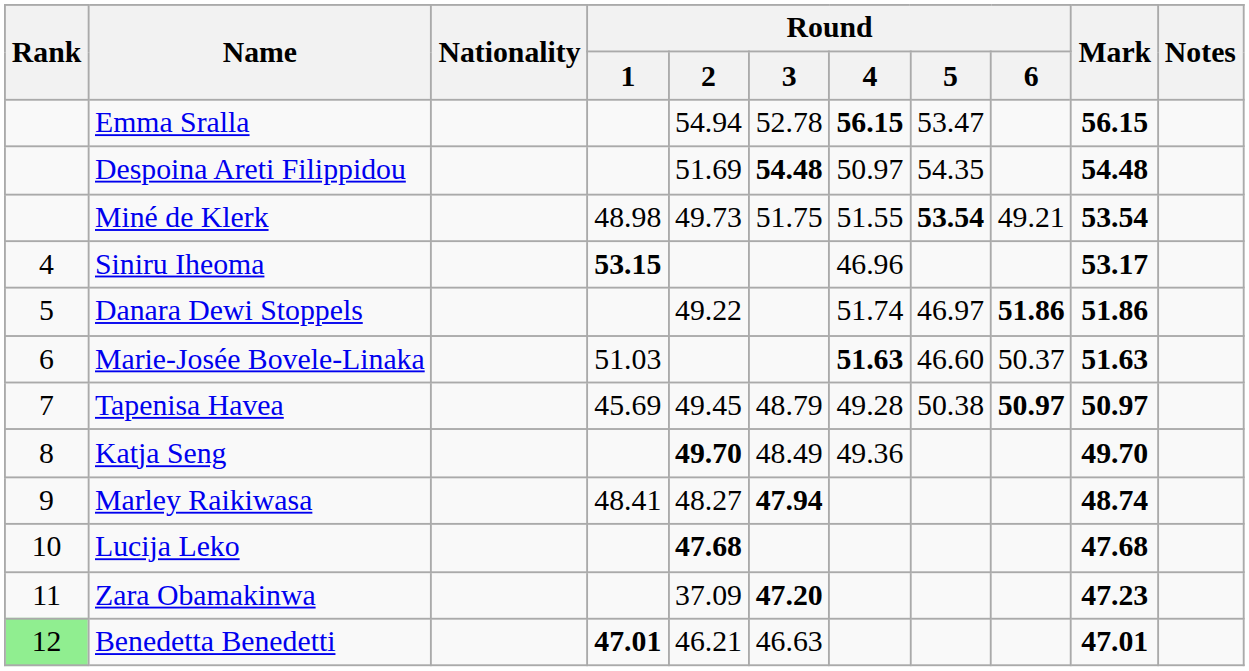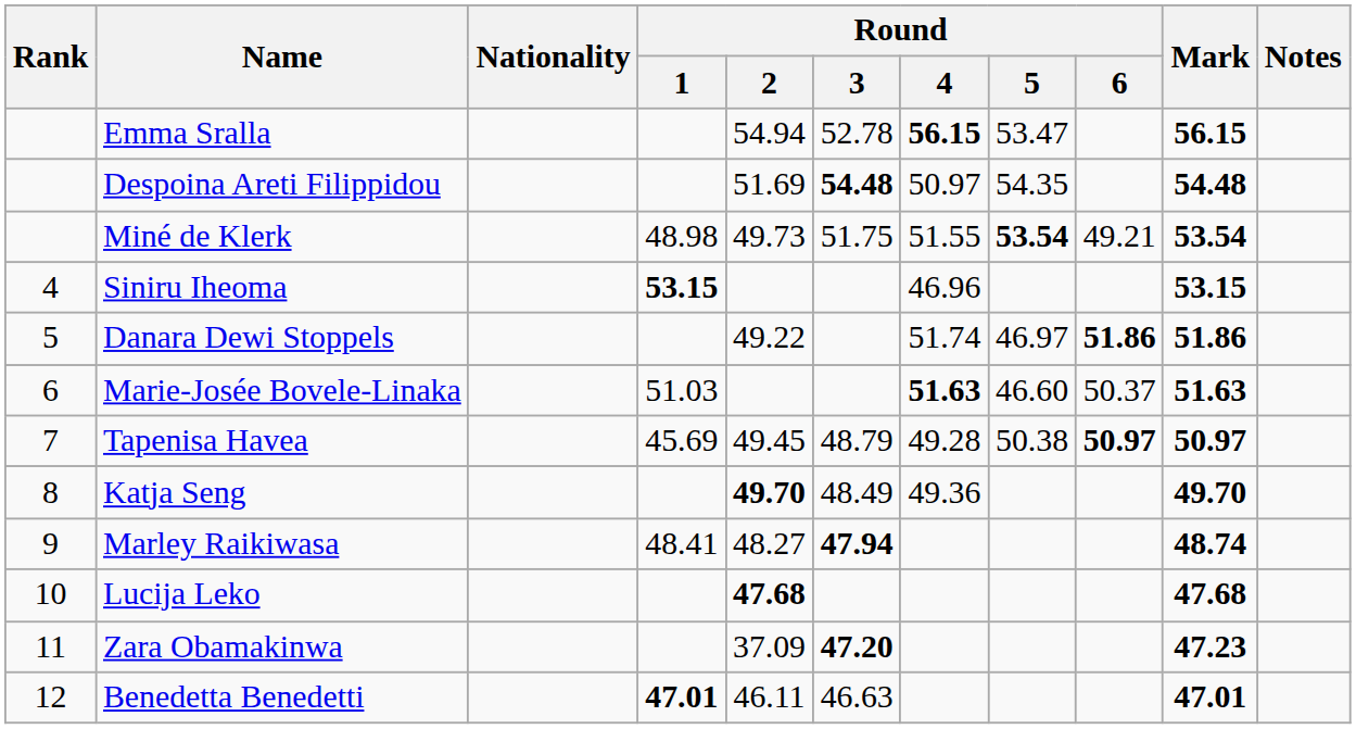 <table class="wikitable sortable" style="text-align:center">
 <tr>
 <th rowspan=2>Rank</th>
 <th rowspan=2>Name</th>
 <th rowspan=2>Nationality</th>
 <th colspan=6>Round</th>
 <th rowspan=2>Mark</th>
 <th rowspan=2>Notes</th>
 </tr>
 <tr>
 <th>1</th>
 <th>2</th>
 <th>3</th>
 <th>4</th>
 <th>5</th>
 <th>6</th>
 </tr>
 <tr>
 <td></td>
 <td align="left"><a href='#'>Emma Sralla</a></td>
 <td align="left"></td>
 <td></td>
 <td>54.94</td>
 <td>52.78</td>
 <td><strong>56.15</strong></td>
 <td>53.47</td>
 <td></td>
 <td><strong>56.15</strong></td>
 <td></td>
 </tr>
 <tr>
 <td></td>
 <td align="left"><a href='#'>Despoina Areti Filippidou</a></td>
 <td align="left"></td>
 <td></td>
 <td>51.69</td>
 <td><strong>54.48</strong></td>
 <td>50.97</td>
 <td>54.35</td>
 <td></td>
 <td><strong>54.48</strong></td>
 <td></td>
 </tr>
 <tr>
 <td></td>
 <td align="left"><a href='#'>Miné de Klerk</a></td>
 <td align="left"></td>
 <td>48.98</td>
 <td>49.73</td>
 <td>51.75</td>
 <td>51.55</td>
 <td><strong>53.54</strong></td>
 <td>49.21</td>
 <td><strong>53.54</strong></td>
 <td></td>
 </tr>
 <tr>
 <td>4</td>
 <td align="left"><a href='#'>Siniru Iheoma</a></td>
 <td align="left"></td>
 <td><strong>53.15</strong></td>
 <td></td>
 <td></td>
 <td>46.96</td>
 <td></td>
 <td></td>
-<td><strong>53.17 </strong></td>
+<td><strong>53.15 </strong></td>
 <td></td>
 </tr>
 <tr>
 <td>5</td>
 <td align="left"><a href='#'>Danara Dewi Stoppels</a></td>
 <td align="left"></td>
 <td></td>
 <td>49.22</td>
 <td></td>
 <td>51.74</td>
 <td>46.97</td>
 <td><strong>51.86</strong></td>
 <td><strong>51.86</strong></td>
 <td></td>
 </tr>
 <tr>
 <td>6</td>
 <td align="left"><a href='#'>Marie-Josée Bovele-Linaka</a></td>
 <td align="left"></td>
 <td>51.03</td>
 <td></td>
 <td></td>
 <td><strong>51.63</strong></td>
 <td>46.60</td>
 <td>50.37</td>
 <td><strong>51.63</strong></td>
 <td></td>
 </tr>
 <tr>
 <td>7</td>
 <td align="left"><a href='#'>Tapenisa Havea</a></td>
 <td align="left"></td>
 <td>45.69</td>
 <td>49.45</td>
 <td>48.79</td>
 <td>49.28</td>
 <td>50.38</td>
 <td><strong>50.97</strong></td>
 <td><strong>50.97</strong></td>
 <td></td>
 </tr>
 <tr>
 <td>8</td>
 <td align="left"><a href='#'>Katja Seng</a></td>
 <td align="left"></td>
 <td></td>
 <td><strong>49.70</strong></td>
 <td>48.49</td>
 <td>49.36</td>
 <td></td>
 <td></td>
 <td><strong>49.70</strong></td>
 <td></td>
 </tr>
 <tr>
 <td>9</td>
 <td align="left"><a href='#'>Marley Raikiwasa</a></td>
 <td align="left"></td>
 <td>48.41</td>
 <td>48.27</td>
 <td><strong>47.94</strong></td>
 <td></td>
 <td></td>
 <td></td>
 <td><strong>48.74</strong></td>
 <td></td>
 </tr>
 <tr>
 <td>10</td>
 <td align="left"><a href='#'>Lucija Leko</a></td>
 <td align="left"></td>
 <td></td>
 <td><strong>47.68</strong></td>
 <td></td>
 <td></td>
 <td></td>
 <td></td>
 <td><strong>47.68</strong></td>
 <td></td>
 </tr>
 <tr>
 <td>11</td>
 <td align="left"><a href='#'>Zara Obamakinwa</a></td>
 <td align="left"></td>
 <td></td>
 <td>37.09</td>
 <td><strong>47.20</strong></td>
 <td></td>
 <td></td>
 <td></td>
 <td><strong>47.23</strong></td>
 <td></td>
 </tr>
 <tr>
-<td style="background: lightgreen;">12</td>
+<td>12</td>
 <td align="left"><a href='#'>Benedetta Benedetti</a></td>
 <td align="left"></td>
 <td><strong>47.01</strong></td>
-<td>46.21</td>
+<td>46.11</td>
 <td>46.63</td>
 <td></td>
 <td></td>
 <td></td>
 <td><strong>47.01</strong></td>
 <td></td>
 </tr>
 </table>
